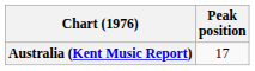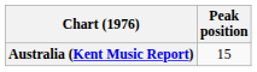 <table class="wikitable sortable plainrowheaders" style="text-align:center">
 <tr>
 <th>Chart (1976)</th>
 <th>Peak<br>position</th>
 </tr>
 <tr>
 <th scope="row">Australia (<a href='#'>Kent Music Report</a>)</th>
-<td>17</td>
+<td>15</td>
 </tr>
 </table>
